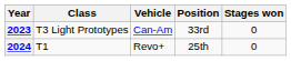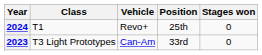 <table class="wikitable">
 <tr>
 <th>Year</th>
 <th>Class</th>
 <th>Vehicle</th>
 <th>Position</th>
 <th>Stages won</th>
 </tr>
 <tr>
+<th><a href='#'>2024</a></th>
+<td>T1</td>
+<td> Revo+</td>
+<td align="center">25th</td>
+<td align="center">0</td>
+</tr>
+<tr>
 <th><a href='#'>2023</a></th>
 <td>T3 Light Prototypes</td>
 <td> <a href='#'>Can-Am</a></td>
 <td align="center">33rd</td>
 <td align="center">0</td>
 </tr>
-<tr>
-<th><a href='#'>2024</a></th>
-<td>T1</td>
-<td> Revo+</td>
-<td align="center">25th</td>
-<td align="center">0</td>
-</tr>
 </table>
